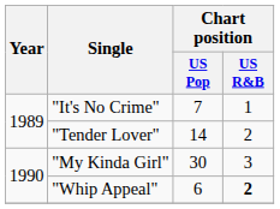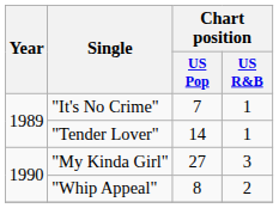 <table class="wikitable" style="text-align:center;">
 <tr>
 <th rowspan="2">Year</th>
 <th rowspan="2">Single</th>
 <th colspan="2">Chart position</th>
 </tr>
 <tr style="font-size:smaller;">
 <th width="40"><a href='#'>US<br>Pop</a></th>
 <th width="40"><a href='#'>US<br>R&B</a></th>
 </tr>
 <tr>
 <td rowspan="2">1989</td>
 <td align="left">"It's No Crime"</td>
 <td>7</td>
 <td>1</td>
 </tr>
 <tr>
 <td align="left">"Tender Lover"</td>
 <td>14</td>
-<td>2</td>
+<td>1</td>
 </tr>
 <tr>
 <td rowspan="2">1990</td>
 <td align="left">"My Kinda Girl"</td>
-<td>30</td>
+<td>27</td>
 <td>3</td>
 </tr>
 <tr>
 <td align="left">"Whip Appeal"</td>
-<td>6</td>
-<td><strong>2</strong></td>
+<td>8</td>
+<td>2</td>
 </tr>
 <tr>
 </tr>
 </table>
